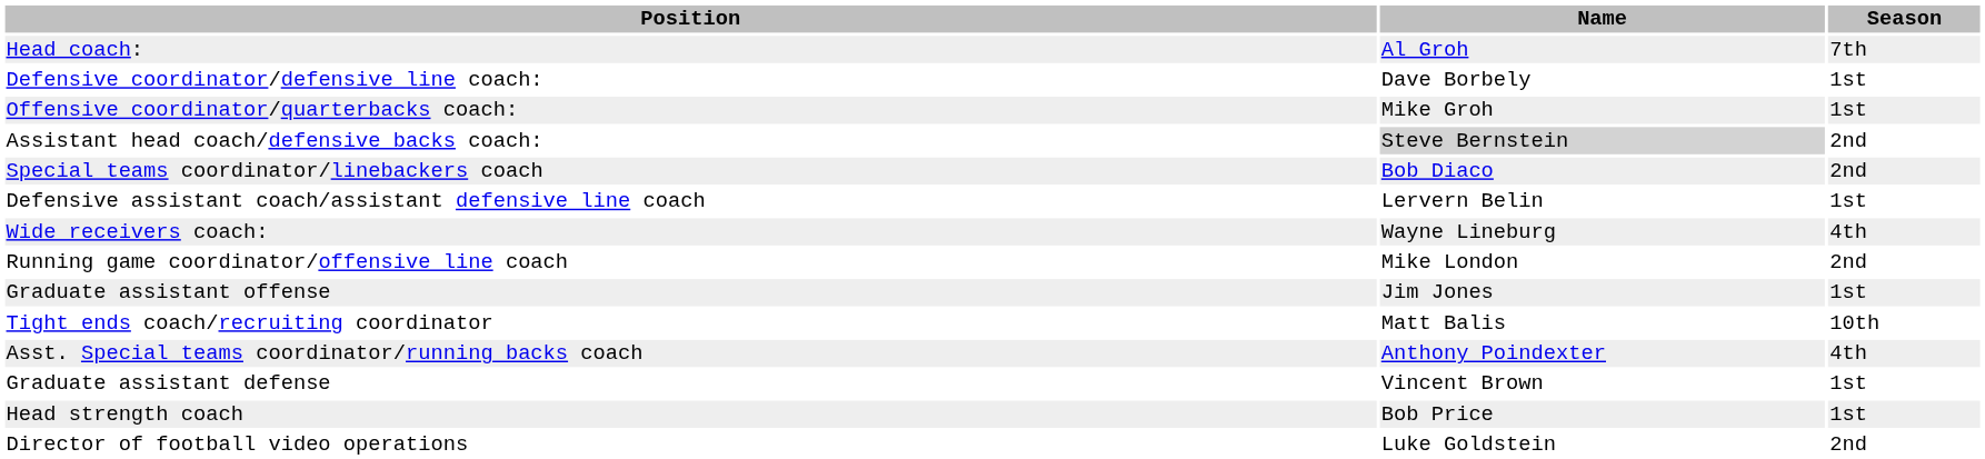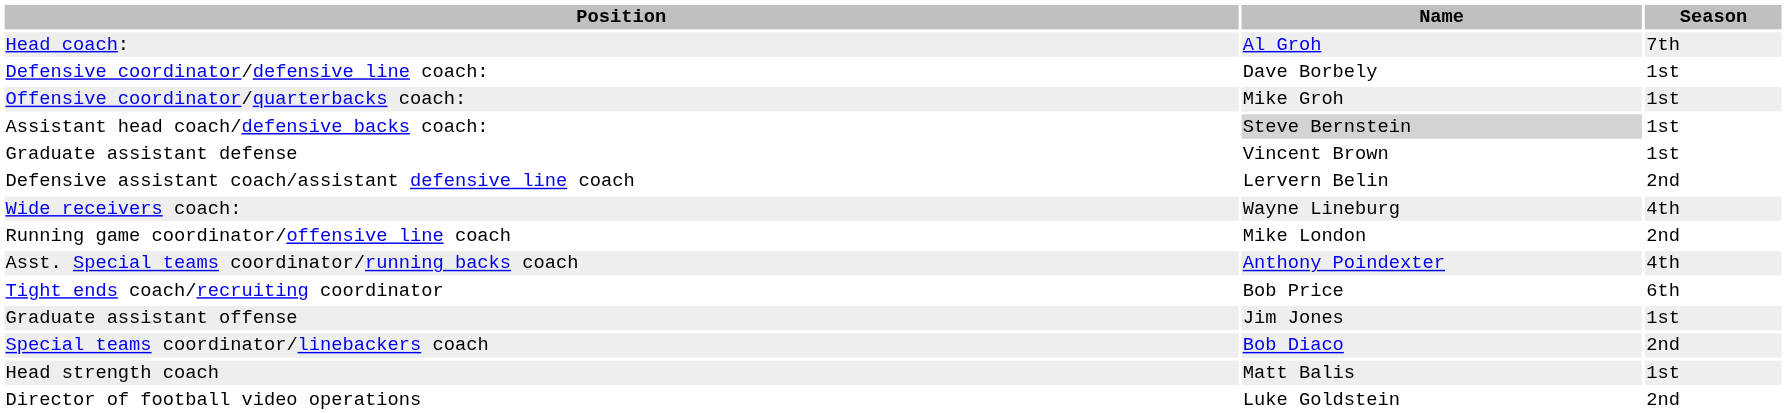 <table class="toccolours"  style="width:98%; margin:auto;">
 <tr>
 <th style="background:silver;">Position</th>
 <th style="background:silver;">Name</th>
 <th style="background:silver;">Season</th>
 </tr>
 <tr style="background:#eee;">
 <td><a href='#'>Head coach</a>:</td>
 <td><a href='#'>Al Groh</a></td>
 <td>7th</td>
 </tr>
 <tr>
 <td><a href='#'>Defensive coordinator</a>/<a href='#'>defensive line</a> coach:</td>
 <td>Dave Borbely</td>
 <td>1st</td>
 </tr>
 <tr style="background:#eee;">
 <td><a href='#'>Offensive coordinator</a>/<a href='#'>quarterbacks</a> coach:</td>
 <td>Mike Groh</td>
 <td>1st</td>
 </tr>
 <tr>
 <td>Assistant head coach/<a href='#'>defensive backs</a> coach:</td>
 <td style="background: lightgrey;">Steve Bernstein</td>
-<td>2nd</td>
+<td>1st</td>
 </tr>
-<tr style="background:#eee;">
-<td><a href='#'>Special teams</a> coordinator/<a href='#'>linebackers</a> coach</td>
-<td><a href='#'>Bob Diaco</a></td>
-<td>2nd</td>
+<tr>
+<td>Graduate assistant defense</td>
+<td>Vincent Brown</td>
+<td>1st</td>
 </tr>
 <tr>
 <td>Defensive assistant coach/assistant <a href='#'>defensive line</a> coach</td>
 <td>Lervern Belin</td>
-<td>1st</td>
+<td>2nd</td>
 </tr>
 <tr style="background:#eee;">
 <td><a href='#'>Wide receivers</a> coach:</td>
 <td>Wayne Lineburg</td>
 <td>4th</td>
 </tr>
 <tr>
 <td>Running game coordinator/<a href='#'>offensive line</a> coach</td>
 <td>Mike London</td>
 <td>2nd</td>
 </tr>
 <tr style="background:#eee;">
-<td>Graduate assistant offense</td>
-<td>Jim Jones</td>
-<td>1st</td>
-</tr>
-<tr>
-<td><a href='#'>Tight ends</a> coach/<a href='#'>recruiting</a> coordinator</td>
-<td>Matt Balis</td>
-<td>10th</td>
-</tr>
-<tr style="background:#eee;">
 <td>Asst. <a href='#'>Special teams</a> coordinator/<a href='#'>running backs</a> coach</td>
 <td><a href='#'>Anthony Poindexter</a></td>
 <td>4th</td>
 </tr>
 <tr>
-<td>Graduate assistant defense</td>
-<td>Vincent Brown</td>
+<td><a href='#'>Tight ends</a> coach/<a href='#'>recruiting</a> coordinator</td>
+<td>Bob Price</td>
+<td>6th</td>
+</tr>
+<tr style="background:#eee;">
+<td>Graduate assistant offense</td>
+<td>Jim Jones</td>
 <td>1st</td>
 </tr>
 <tr style="background:#eee;">
+<td><a href='#'>Special teams</a> coordinator/<a href='#'>linebackers</a> coach</td>
+<td><a href='#'>Bob Diaco</a></td>
+<td>2nd</td>
+</tr>
+<tr style="background:#eee;">
 <td>Head strength coach</td>
-<td>Bob Price</td>
+<td>Matt Balis</td>
 <td>1st</td>
 </tr>
 <tr>
 <td>Director of football video operations</td>
 <td>Luke Goldstein</td>
 <td>2nd</td>
 </tr>
 </table>
